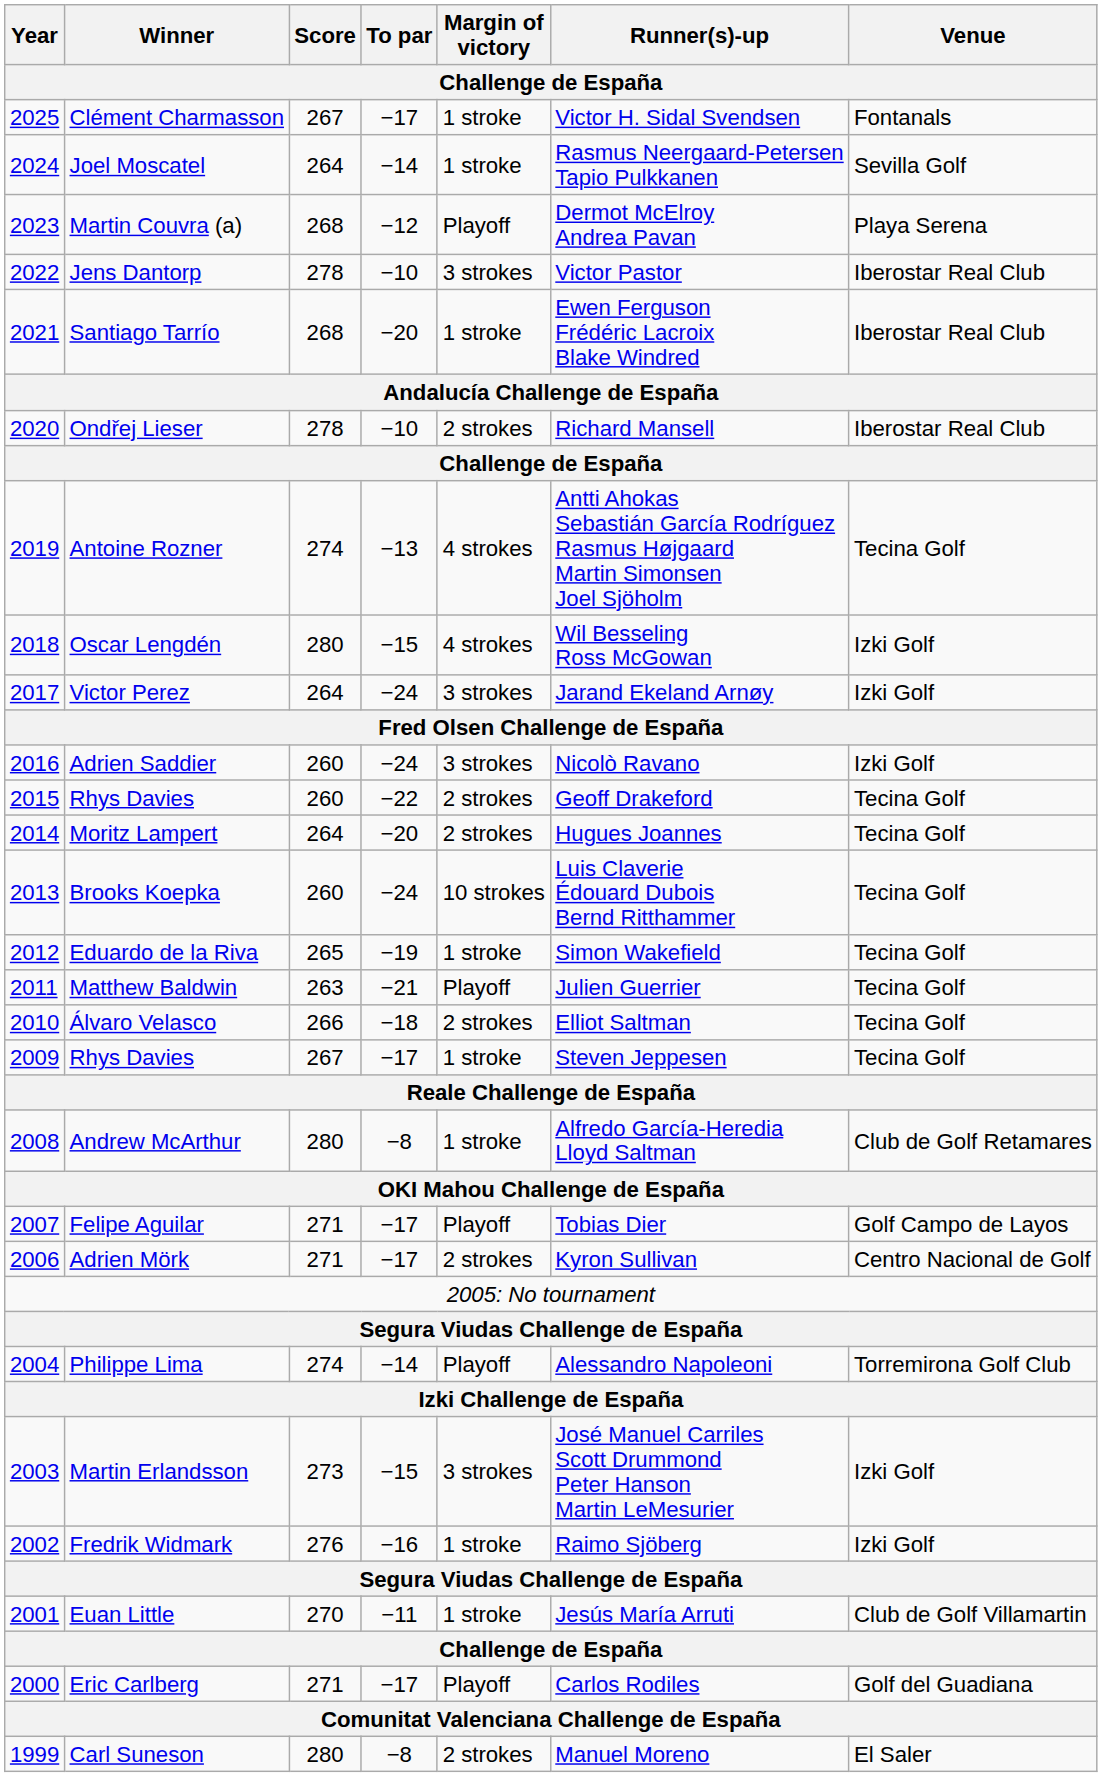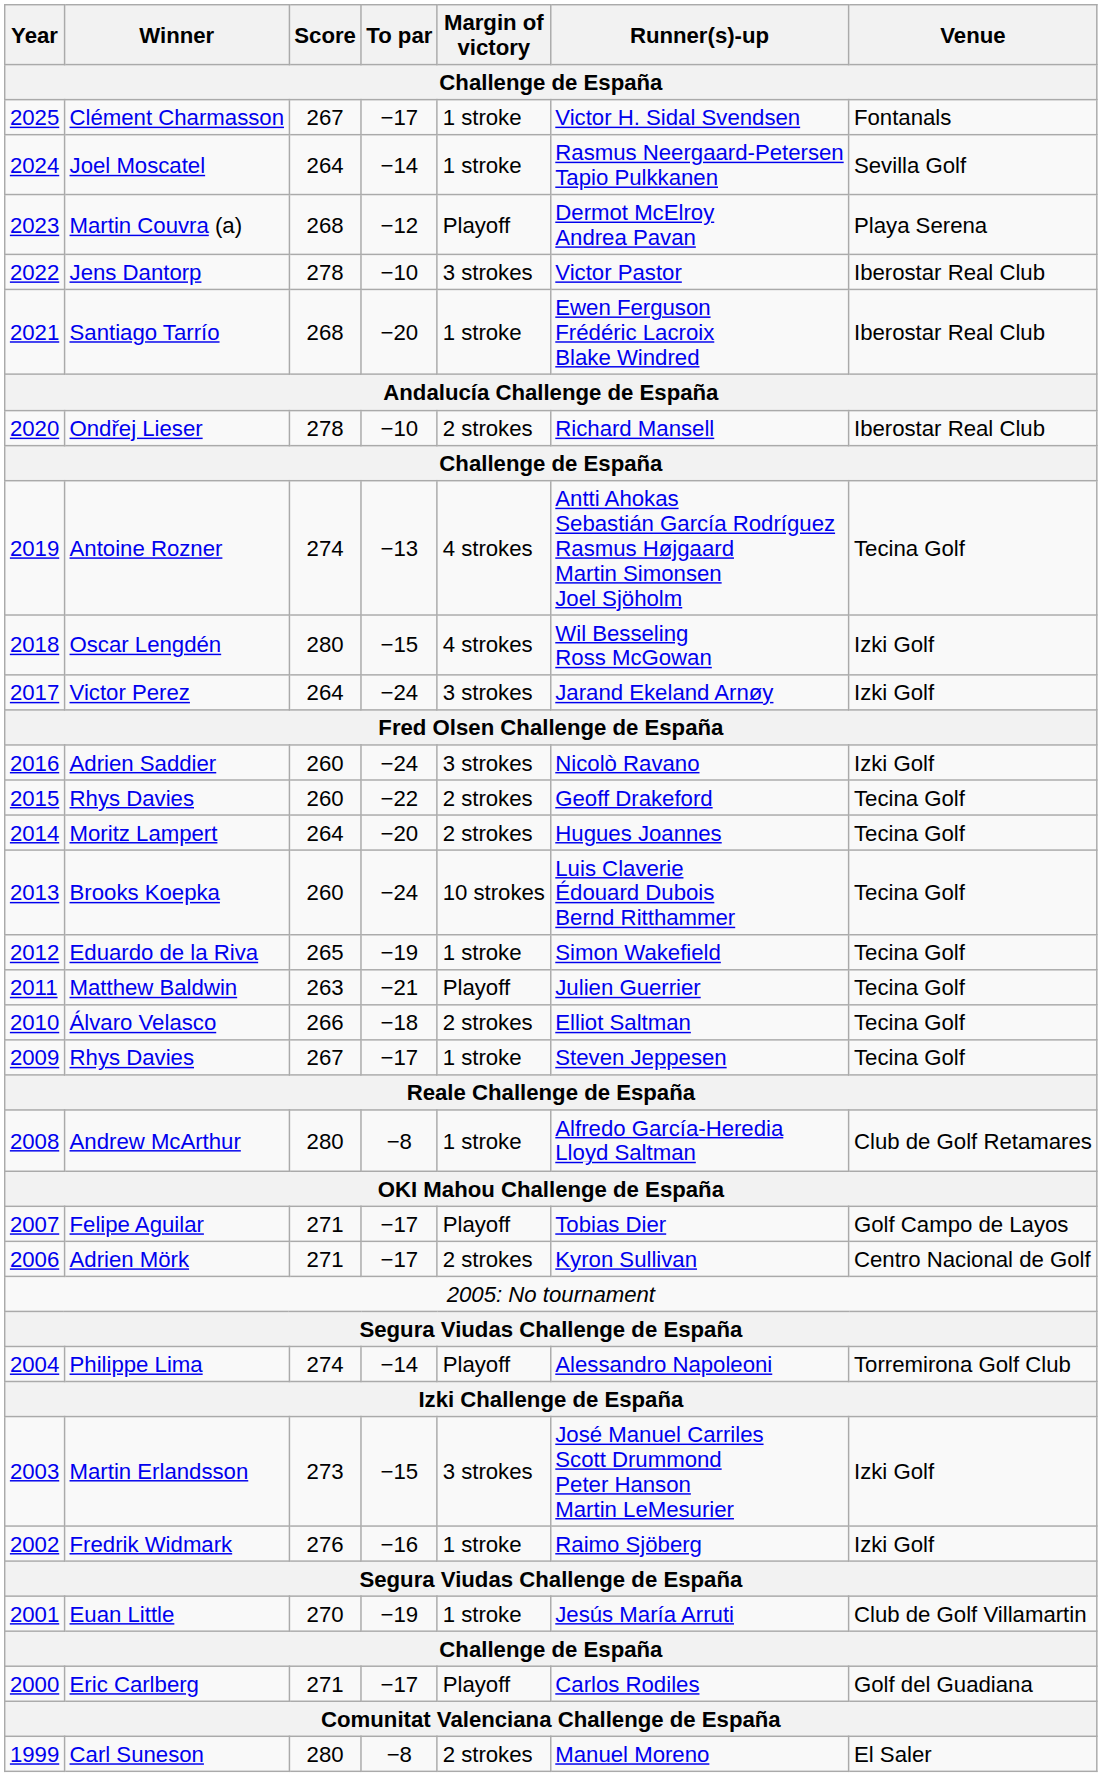 <table class=wikitable style="font-size:95%">
 <tr>
 <th>Year</th>
 <th>Winner</th>
 <th>Score</th>
 <th>To par</th>
 <th>Margin of<br>victory</th>
 <th>Runner(s)-up</th>
 <th>Venue</th>
 </tr>
 <tr>
 <th colspan=8>Challenge de España</th>
 </tr>
 <tr>
 <td><a href='#'>2025</a></td>
 <td> <a href='#'>Clément Charmasson</a></td>
 <td align=center>267</td>
 <td align=center>−17</td>
 <td>1 stroke</td>
 <td> <a href='#'>Victor H. Sidal Svendsen</a></td>
 <td>Fontanals</td>
 </tr>
 <tr>
 <td><a href='#'>2024</a></td>
 <td> <a href='#'>Joel Moscatel</a></td>
 <td align=center>264</td>
 <td align=center>−14</td>
 <td>1 stroke</td>
 <td> <a href='#'>Rasmus Neergaard-Petersen</a><br> <a href='#'>Tapio Pulkkanen</a></td>
 <td>Sevilla Golf</td>
 </tr>
 <tr>
 <td><a href='#'>2023</a></td>
 <td> <a href='#'>Martin Couvra</a> (a)</td>
 <td align=center>268</td>
 <td align=center>−12</td>
 <td>Playoff</td>
 <td> <a href='#'>Dermot McElroy</a><br> <a href='#'>Andrea Pavan</a></td>
 <td>Playa Serena</td>
 </tr>
 <tr>
 <td><a href='#'>2022</a></td>
 <td> <a href='#'>Jens Dantorp</a></td>
 <td align=center>278</td>
 <td align=center>−10</td>
 <td>3 strokes</td>
 <td> <a href='#'>Victor Pastor</a></td>
 <td>Iberostar Real Club</td>
 </tr>
 <tr>
 <td><a href='#'>2021</a></td>
 <td> <a href='#'>Santiago Tarrío</a></td>
 <td align=center>268</td>
 <td align=center>−20</td>
 <td>1 stroke</td>
 <td> <a href='#'>Ewen Ferguson</a><br> <a href='#'>Frédéric Lacroix</a><br> <a href='#'>Blake Windred</a></td>
 <td>Iberostar Real Club</td>
 </tr>
 <tr>
 <th colspan=8>Andalucía Challenge de España</th>
 </tr>
 <tr>
 <td><a href='#'>2020</a></td>
 <td> <a href='#'>Ondřej Lieser</a></td>
 <td align=center>278</td>
 <td align=center>−10</td>
 <td>2 strokes</td>
 <td> <a href='#'>Richard Mansell</a></td>
 <td>Iberostar Real Club</td>
 </tr>
 <tr>
 <th colspan=8>Challenge de España</th>
 </tr>
 <tr>
 <td><a href='#'>2019</a></td>
 <td> <a href='#'>Antoine Rozner</a></td>
 <td align=center>274</td>
 <td align=center>−13</td>
 <td>4 strokes</td>
 <td> <a href='#'>Antti Ahokas</a><br> <a href='#'>Sebastián García Rodríguez</a><br> <a href='#'>Rasmus Højgaard</a><br> <a href='#'>Martin Simonsen</a><br> <a href='#'>Joel Sjöholm</a></td>
 <td>Tecina Golf</td>
 </tr>
 <tr>
 <td><a href='#'>2018</a></td>
 <td> <a href='#'>Oscar Lengdén</a></td>
 <td align=center>280</td>
 <td align=center>−15</td>
 <td>4 strokes</td>
 <td> <a href='#'>Wil Besseling</a><br> <a href='#'>Ross McGowan</a></td>
 <td>Izki Golf</td>
 </tr>
 <tr>
 <td><a href='#'>2017</a></td>
 <td> <a href='#'>Victor Perez</a></td>
 <td align=center>264</td>
 <td align=center>−24</td>
 <td>3 strokes</td>
 <td> <a href='#'>Jarand Ekeland Arnøy</a></td>
 <td>Izki Golf</td>
 </tr>
 <tr>
 <th colspan=8>Fred Olsen Challenge de España</th>
 </tr>
 <tr>
 <td><a href='#'>2016</a></td>
 <td> <a href='#'>Adrien Saddier</a></td>
 <td align=center>260</td>
 <td align=center>−24</td>
 <td>3 strokes</td>
 <td> <a href='#'>Nicolò Ravano</a></td>
 <td>Izki Golf</td>
 </tr>
 <tr>
 <td><a href='#'>2015</a></td>
 <td> <a href='#'>Rhys Davies</a></td>
 <td align=center>260</td>
 <td align=center>−22</td>
 <td>2 strokes</td>
 <td> <a href='#'>Geoff Drakeford</a></td>
 <td>Tecina Golf</td>
 </tr>
 <tr>
 <td><a href='#'>2014</a></td>
 <td> <a href='#'>Moritz Lampert</a></td>
 <td align=center>264</td>
 <td align=center>−20</td>
 <td>2 strokes</td>
 <td> <a href='#'>Hugues Joannes</a></td>
 <td>Tecina Golf</td>
 </tr>
 <tr>
 <td><a href='#'>2013</a></td>
 <td> <a href='#'>Brooks Koepka</a></td>
 <td align=center>260</td>
 <td align=center>−24</td>
 <td>10 strokes</td>
 <td> <a href='#'>Luis Claverie</a><br> <a href='#'>Édouard Dubois</a><br> <a href='#'>Bernd Ritthammer</a></td>
 <td>Tecina Golf</td>
 </tr>
 <tr>
 <td><a href='#'>2012</a></td>
 <td> <a href='#'>Eduardo de la Riva</a></td>
 <td align=center>265</td>
 <td align=center>−19</td>
 <td>1 stroke</td>
 <td> <a href='#'>Simon Wakefield</a></td>
 <td>Tecina Golf</td>
 </tr>
 <tr>
 <td><a href='#'>2011</a></td>
 <td> <a href='#'>Matthew Baldwin</a></td>
 <td align=center>263</td>
 <td align=center>−21</td>
 <td>Playoff</td>
 <td> <a href='#'>Julien Guerrier</a></td>
 <td>Tecina Golf</td>
 </tr>
 <tr>
 <td><a href='#'>2010</a></td>
 <td> <a href='#'>Álvaro Velasco</a></td>
 <td align=center>266</td>
 <td align=center>−18</td>
 <td>2 strokes</td>
 <td> <a href='#'>Elliot Saltman</a></td>
 <td>Tecina Golf</td>
 </tr>
 <tr>
 <td><a href='#'>2009</a></td>
 <td> <a href='#'>Rhys Davies</a></td>
 <td align=center>267</td>
 <td align=center>−17</td>
 <td>1 stroke</td>
 <td> <a href='#'>Steven Jeppesen</a></td>
 <td>Tecina Golf</td>
 </tr>
 <tr>
 <th colspan=8>Reale Challenge de España</th>
 </tr>
 <tr>
 <td><a href='#'>2008</a></td>
 <td> <a href='#'>Andrew McArthur</a></td>
 <td align=center>280</td>
 <td align=center>−8</td>
 <td>1 stroke</td>
 <td> <a href='#'>Alfredo García-Heredia</a><br> <a href='#'>Lloyd Saltman</a></td>
 <td>Club de Golf Retamares</td>
 </tr>
 <tr>
 <th colspan=8>OKI Mahou Challenge de España</th>
 </tr>
 <tr>
 <td><a href='#'>2007</a></td>
 <td> <a href='#'>Felipe Aguilar</a></td>
 <td align=center>271</td>
 <td align=center>−17</td>
 <td>Playoff</td>
 <td> <a href='#'>Tobias Dier</a></td>
 <td>Golf Campo de Layos</td>
 </tr>
 <tr>
 <td><a href='#'>2006</a></td>
 <td> <a href='#'>Adrien Mörk</a></td>
 <td align=center>271</td>
 <td align=center>−17</td>
 <td>2 strokes</td>
 <td> <a href='#'>Kyron Sullivan</a></td>
 <td>Centro Nacional de Golf</td>
 </tr>
 <tr>
 <td align=center colspan=7><em>2005: No tournament</em></td>
 </tr>
 <tr>
 <th colspan=8>Segura Viudas Challenge de España</th>
 </tr>
 <tr>
 <td><a href='#'>2004</a></td>
 <td> <a href='#'>Philippe Lima</a></td>
 <td align=center>274</td>
 <td align=center>−14</td>
 <td>Playoff</td>
 <td> <a href='#'>Alessandro Napoleoni</a></td>
 <td>Torremirona Golf Club</td>
 </tr>
 <tr>
 <th colspan=8>Izki Challenge de España</th>
 </tr>
 <tr>
 <td><a href='#'>2003</a></td>
 <td> <a href='#'>Martin Erlandsson</a></td>
 <td align=center>273</td>
 <td align=center>−15</td>
 <td>3 strokes</td>
 <td> <a href='#'>José Manuel Carriles</a><br> <a href='#'>Scott Drummond</a><br> <a href='#'>Peter Hanson</a><br> <a href='#'>Martin LeMesurier</a></td>
 <td>Izki Golf</td>
 </tr>
 <tr>
 <td><a href='#'>2002</a></td>
 <td> <a href='#'>Fredrik Widmark</a></td>
 <td align=center>276</td>
 <td align=center>−16</td>
 <td>1 stroke</td>
 <td> <a href='#'>Raimo Sjöberg</a></td>
 <td>Izki Golf</td>
 </tr>
 <tr>
 <th colspan=8>Segura Viudas Challenge de España</th>
 </tr>
 <tr>
 <td><a href='#'>2001</a></td>
 <td> <a href='#'>Euan Little</a></td>
 <td align=center>270</td>
-<td align=center>−11</td>
+<td align=center>−19</td>
 <td>1 stroke</td>
 <td> <a href='#'>Jesús María Arruti</a></td>
 <td>Club de Golf Villamartin</td>
 </tr>
 <tr>
 <th colspan=8>Challenge de España</th>
 </tr>
 <tr>
 <td><a href='#'>2000</a></td>
 <td> <a href='#'>Eric Carlberg</a></td>
 <td align=center>271</td>
 <td align=center>−17</td>
 <td>Playoff</td>
 <td> <a href='#'>Carlos Rodiles</a></td>
 <td>Golf del Guadiana</td>
 </tr>
 <tr>
 <th colspan=8>Comunitat Valenciana Challenge de España</th>
 </tr>
 <tr>
 <td><a href='#'>1999</a></td>
 <td> <a href='#'>Carl Suneson</a></td>
 <td align=center>280</td>
 <td align=center>−8</td>
 <td>2 strokes</td>
 <td> <a href='#'>Manuel Moreno</a></td>
 <td>El Saler</td>
 </tr>
 </table>
